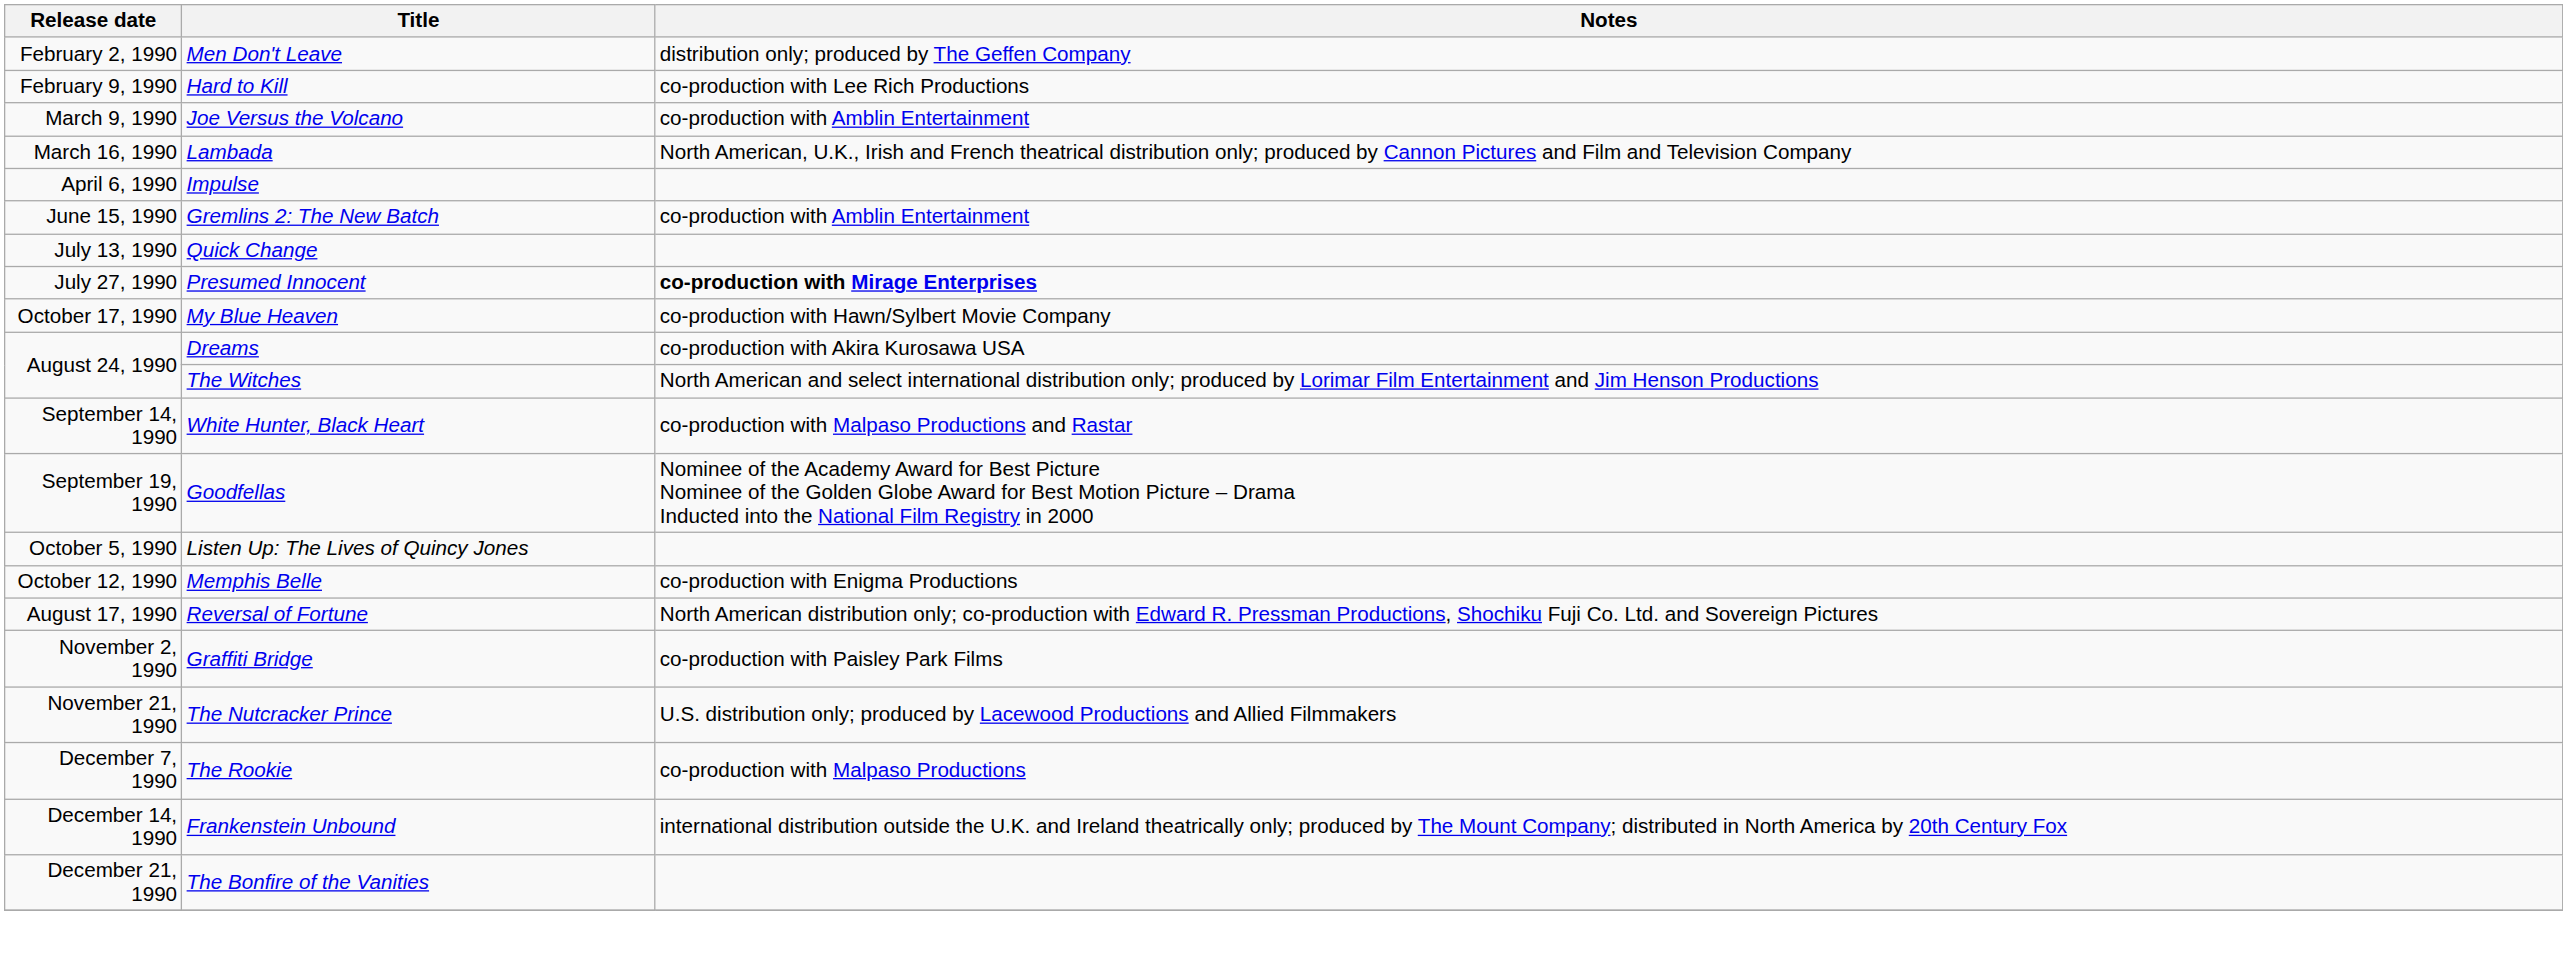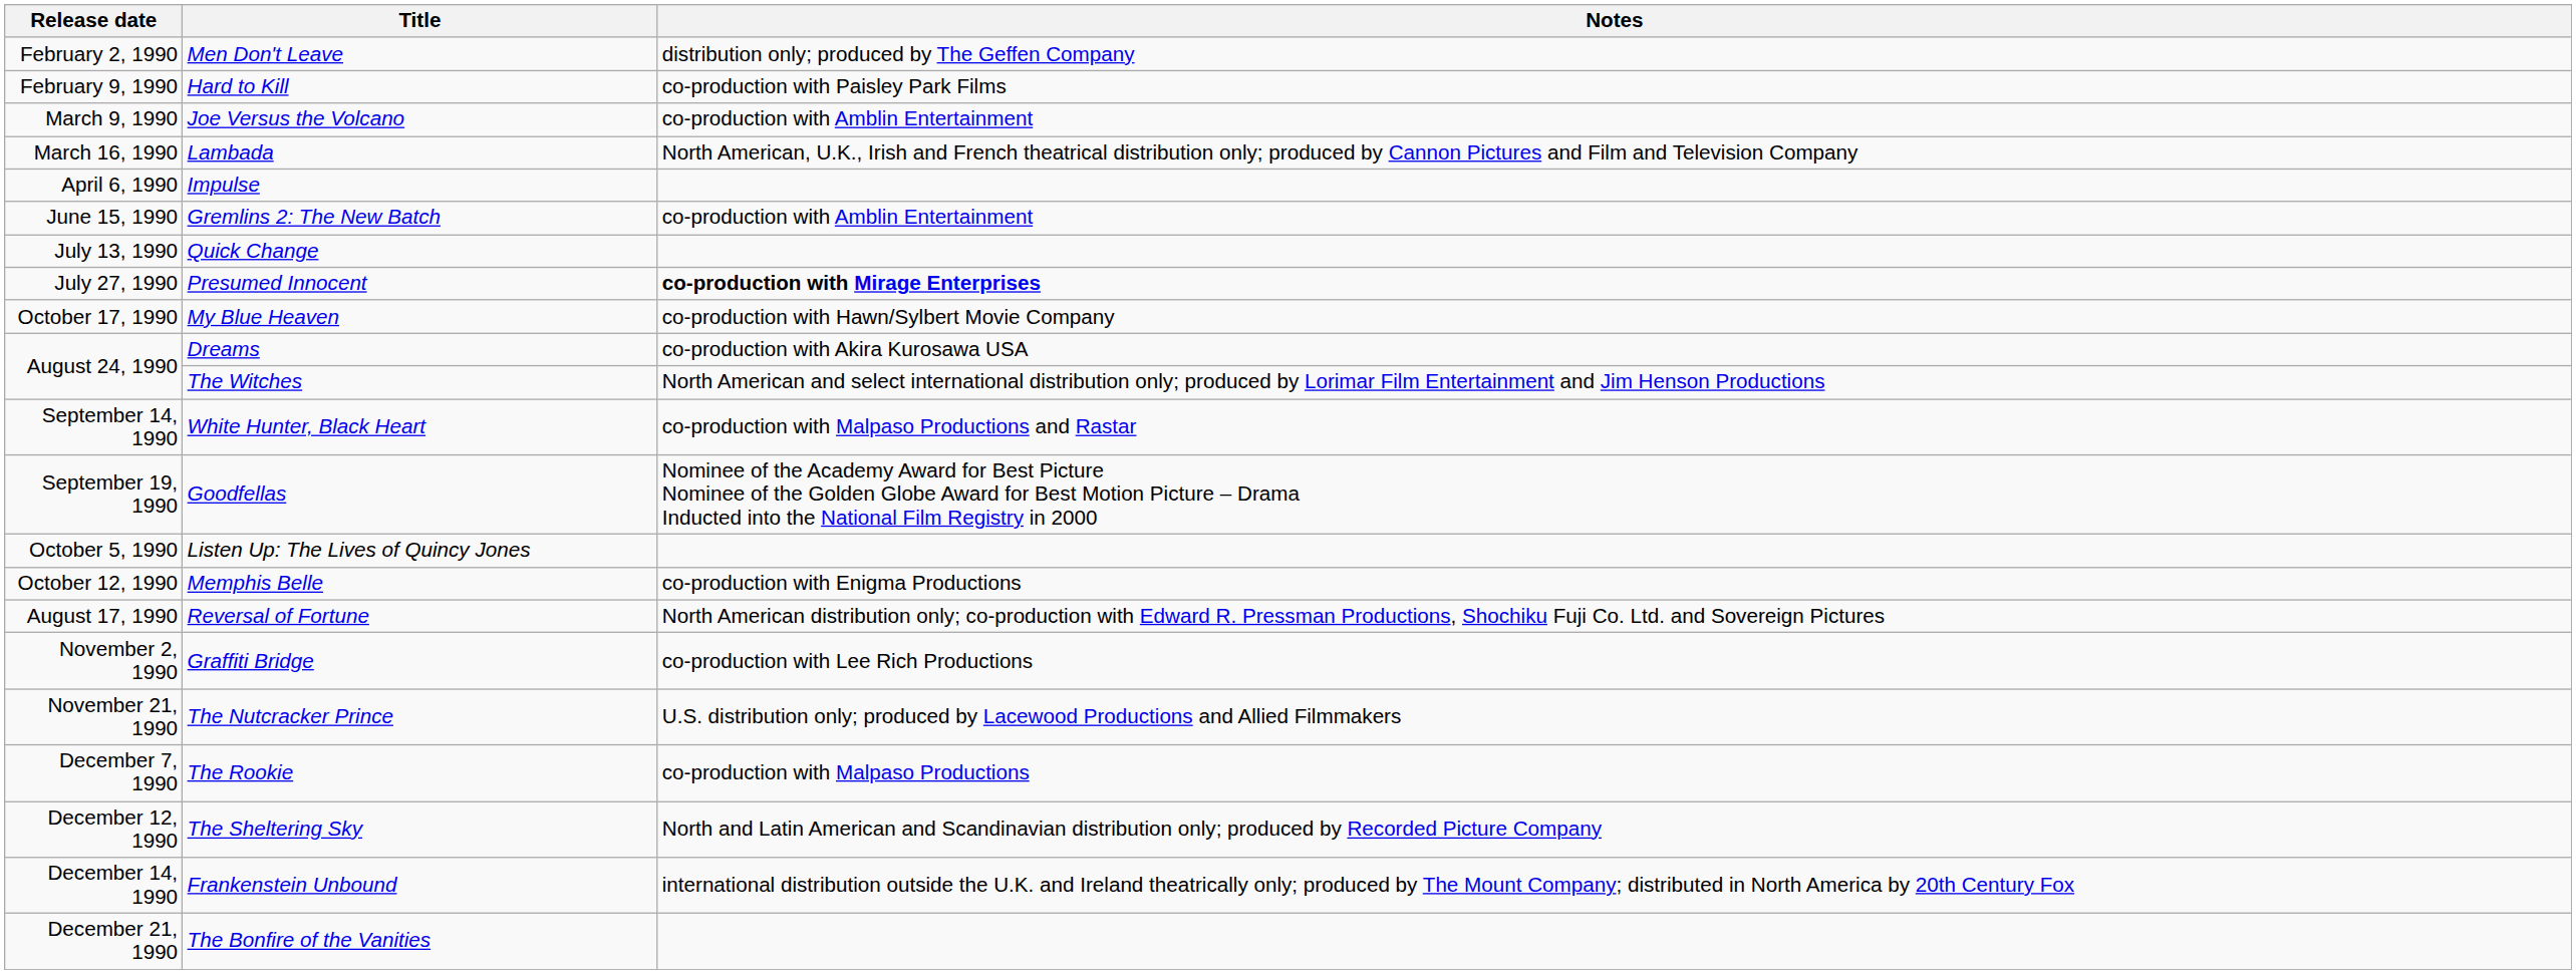 <table class="wikitable sortable" style="width:100%;">
 <tr>
 <th scope="col" style="width:130px;">Release date</th>
 <th>Title</th>
 <th>Notes</th>
 </tr>
 <tr>
 <td style="text-align:right;">February 2, 1990</td>
 <td><em><a href='#'>Men Don't Leave</a></em></td>
 <td>distribution only; produced by <a href='#'>The Geffen Company</a></td>
 </tr>
 <tr>
 <td style="text-align:right;">February 9, 1990</td>
 <td><em><a href='#'>Hard to Kill</a></em></td>
-<td>co-production with Lee Rich Productions</td>
+<td>co-production with Paisley Park Films</td>
 </tr>
 <tr>
 <td style="text-align:right;">March 9, 1990</td>
 <td><em><a href='#'>Joe Versus the Volcano</a></em></td>
 <td>co-production with <a href='#'>Amblin Entertainment</a></td>
 </tr>
 <tr>
 <td style="text-align:right;">March 16, 1990</td>
 <td><em><a href='#'>Lambada</a></em></td>
 <td>North American, U.K., Irish and French theatrical distribution only; produced by <a href='#'>Cannon Pictures</a> and Film and Television Company</td>
 </tr>
 <tr>
 <td style="text-align:right;">April 6, 1990</td>
 <td><em><a href='#'>Impulse</a></em></td>
 <td></td>
 </tr>
 <tr>
 <td style="text-align:right;">June 15, 1990</td>
 <td><em><a href='#'>Gremlins 2: The New Batch</a></em></td>
 <td>co-production with <a href='#'>Amblin Entertainment</a></td>
 </tr>
 <tr>
 <td style="text-align:right;">July 13, 1990</td>
 <td><em><a href='#'>Quick Change</a></em></td>
 <td></td>
 </tr>
 <tr>
 <td style="text-align:right;">July 27, 1990</td>
 <td><em><a href='#'>Presumed Innocent</a></em></td>
 <td><strong>co-production with <a href='#'>Mirage Enterprises</a></strong></td>
 </tr>
 <tr>
 <td style="text-align:right;">October 17, 1990</td>
 <td><em><a href='#'>My Blue Heaven</a></em></td>
 <td>co-production with Hawn/Sylbert Movie Company</td>
 </tr>
 <tr>
 <td style="text-align:right;" rowspan="2">August 24, 1990</td>
 <td><em><a href='#'>Dreams</a></em></td>
 <td>co-production with Akira Kurosawa USA</td>
 </tr>
 <tr>
 <td><em><a href='#'>The Witches</a></em></td>
 <td>North American and select international distribution only; produced by <a href='#'>Lorimar Film Entertainment</a> and <a href='#'>Jim Henson Productions</a></td>
 </tr>
 <tr>
 <td style="text-align:right;">September 14, 1990</td>
 <td><em><a href='#'>White Hunter, Black Heart</a></em></td>
 <td>co-production with <a href='#'>Malpaso Productions</a> and <a href='#'>Rastar</a></td>
 </tr>
 <tr>
 <td style="text-align:right;">September 19, 1990</td>
 <td><em><a href='#'>Goodfellas</a></em></td>
 <td>Nominee of the Academy Award for Best Picture<br>Nominee of the Golden Globe Award for Best Motion Picture – Drama<br>Inducted into the <a href='#'>National Film Registry</a> in 2000</td>
 </tr>
 <tr>
 <td style="text-align:right;">October 5, 1990</td>
 <td><em>Listen Up: The Lives of Quincy Jones</em></td>
 <td></td>
 </tr>
 <tr>
 <td style="text-align:right;">October 12, 1990</td>
 <td><em><a href='#'>Memphis Belle</a></em></td>
 <td>co-production with Enigma Productions</td>
 </tr>
 <tr>
 <td style="text-align:right;">August 17, 1990</td>
 <td><em><a href='#'>Reversal of Fortune</a></em></td>
 <td>North American distribution only; co-production with <a href='#'>Edward R. Pressman Productions</a>, <a href='#'>Shochiku</a> Fuji Co. Ltd. and Sovereign Pictures</td>
 </tr>
 <tr>
 <td style="text-align:right;">November 2, 1990</td>
 <td><em><a href='#'>Graffiti Bridge</a></em></td>
-<td>co-production with Paisley Park Films</td>
+<td>co-production with Lee Rich Productions</td>
 </tr>
 <tr>
 <td style="text-align:right;">November 21, 1990</td>
 <td><em><a href='#'>The Nutcracker Prince</a></em></td>
 <td>U.S. distribution only; produced by <a href='#'>Lacewood Productions</a> and Allied Filmmakers</td>
 </tr>
 <tr>
 <td style="text-align:right;">December 7, 1990</td>
 <td><em><a href='#'>The Rookie</a></em></td>
 <td>co-production with <a href='#'>Malpaso Productions</a></td>
+</tr>
+<tr>
+<td style="text-align:right;">December 12, 1990</td>
+<td><em><a href='#'>The Sheltering Sky</a></em></td>
+<td>North and Latin American and Scandinavian distribution only; produced by <a href='#'>Recorded Picture Company</a></td>
 </tr>
 <tr>
 <td style="text-align:right;">December 14, 1990</td>
 <td><em><a href='#'>Frankenstein Unbound</a></em></td>
 <td>international distribution outside the U.K. and Ireland theatrically only; produced by <a href='#'>The Mount Company</a>; distributed in North America by <a href='#'>20th Century Fox</a></td>
 </tr>
 <tr>
 <td style="text-align:right;">December 21, 1990</td>
 <td><em><a href='#'>The Bonfire of the Vanities</a></em></td>
 <td></td>
 </tr>
 <tr>
 </tr>
 </table>
